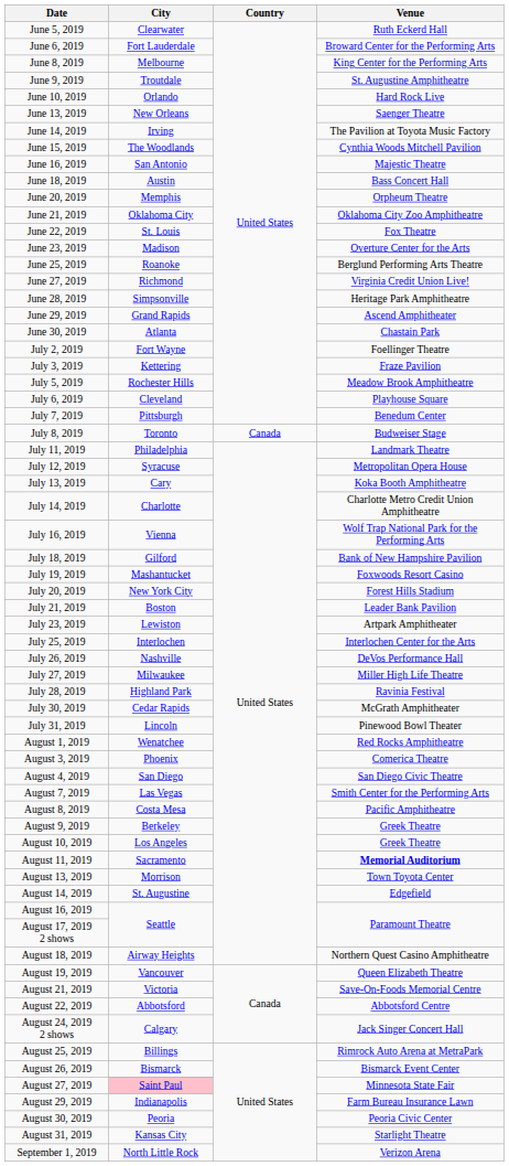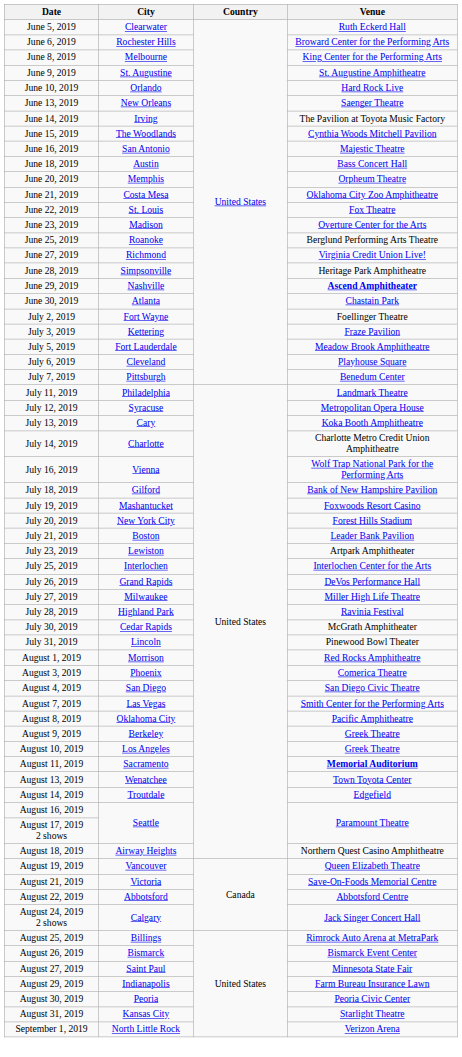 <table class="wikitable" style="text-align:center;">
 <tr>
 <th style="width:150px;">Date</th>
 <th style="width:150px;">City</th>
 <th style="width:150px;">Country</th>
 <th style="width:275px;">Venue</th>
 </tr>
 <tr>
 <td>June 5, 2019</td>
 <td><a href='#'>Clearwater</a></td>
 <td rowspan="24"><a href='#'>United States</a></td>
 <td><a href='#'>Ruth Eckerd Hall</a></td>
 </tr>
 <tr>
 <td>June 6, 2019</td>
-<td><a href='#'>Fort Lauderdale</a></td>
+<td><a href='#'>Rochester Hills</a></td>
 <td><a href='#'>Broward Center for the Performing Arts</a></td>
 </tr>
 <tr>
 <td>June 8, 2019</td>
 <td><a href='#'>Melbourne</a></td>
 <td><a href='#'>King Center for the Performing Arts</a></td>
 </tr>
 <tr>
 <td>June 9, 2019</td>
-<td><a href='#'>Troutdale</a></td>
+<td><a href='#'>St. Augustine</a></td>
 <td><a href='#'>St. Augustine Amphitheatre</a></td>
 </tr>
 <tr>
 <td>June 10, 2019</td>
 <td><a href='#'>Orlando</a></td>
 <td><a href='#'>Hard Rock Live</a></td>
 </tr>
 <tr>
 <td>June 13, 2019</td>
 <td><a href='#'>New Orleans</a></td>
 <td><a href='#'>Saenger Theatre</a></td>
 </tr>
 <tr>
 <td>June 14, 2019</td>
 <td><a href='#'>Irving</a></td>
 <td>The Pavilion at Toyota Music Factory</td>
 </tr>
 <tr>
 <td>June 15, 2019</td>
 <td><a href='#'>The Woodlands</a></td>
 <td><a href='#'>Cynthia Woods Mitchell Pavilion</a></td>
 </tr>
 <tr>
 <td>June 16, 2019</td>
 <td><a href='#'>San Antonio</a></td>
 <td><a href='#'>Majestic Theatre</a></td>
 </tr>
 <tr>
 <td>June 18, 2019</td>
 <td><a href='#'>Austin</a></td>
 <td><a href='#'>Bass Concert Hall</a></td>
 </tr>
 <tr>
 <td>June 20, 2019</td>
 <td><a href='#'>Memphis</a></td>
 <td><a href='#'>Orpheum Theatre</a></td>
 </tr>
 <tr>
 <td>June 21, 2019</td>
-<td><a href='#'>Oklahoma City</a></td>
+<td><a href='#'>Costa Mesa</a></td>
 <td><a href='#'>Oklahoma City Zoo Amphitheatre</a></td>
 </tr>
 <tr>
 <td>June 22, 2019</td>
 <td><a href='#'>St. Louis</a></td>
 <td><a href='#'>Fox Theatre</a></td>
 </tr>
 <tr>
 <td>June 23, 2019</td>
 <td><a href='#'>Madison</a></td>
 <td><a href='#'>Overture Center for the Arts</a></td>
 </tr>
 <tr>
 <td>June 25, 2019</td>
 <td><a href='#'>Roanoke</a></td>
 <td>Berglund Performing Arts Theatre</td>
 </tr>
 <tr>
 <td>June 27, 2019</td>
 <td><a href='#'>Richmond</a></td>
 <td><a href='#'>Virginia Credit Union Live!</a></td>
 </tr>
 <tr>
 <td>June 28, 2019</td>
 <td><a href='#'>Simpsonville</a></td>
 <td>Heritage Park Amphitheatre</td>
 </tr>
 <tr>
 <td>June 29, 2019</td>
-<td><a href='#'>Grand Rapids</a></td>
-<td><a href='#'>Ascend Amphitheater</a></td>
+<td><a href='#'>Nashville</a></td>
+<td><strong><a href='#'>Ascend Amphitheater</a></strong></td>
 </tr>
 <tr>
 <td>June 30, 2019</td>
 <td><a href='#'>Atlanta</a></td>
 <td><a href='#'>Chastain Park</a></td>
 </tr>
 <tr>
 <td>July 2, 2019</td>
 <td><a href='#'>Fort Wayne</a></td>
 <td>Foellinger Theatre</td>
 </tr>
 <tr>
 <td>July 3, 2019</td>
 <td><a href='#'>Kettering</a></td>
 <td><a href='#'>Fraze Pavilion</a></td>
 </tr>
 <tr>
 <td>July 5, 2019</td>
-<td><a href='#'>Rochester Hills</a></td>
+<td><a href='#'>Fort Lauderdale</a></td>
 <td><a href='#'>Meadow Brook Amphitheatre</a></td>
 </tr>
 <tr>
 <td>July 6, 2019</td>
 <td><a href='#'>Cleveland</a></td>
 <td><a href='#'>Playhouse Square</a></td>
 </tr>
 <tr>
 <td>July 7, 2019</td>
 <td><a href='#'>Pittsburgh</a></td>
 <td><a href='#'>Benedum Center</a></td>
-</tr>
-<tr>
-<td>July 8, 2019</td>
-<td><a href='#'>Toronto</a></td>
-<td><a href='#'>Canada</a></td>
-<td><a href='#'>Budweiser Stage</a></td>
 </tr>
 <tr>
 <td>July 11, 2019</td>
 <td><a href='#'>Philadelphia</a></td>
 <td rowspan="29">United States</td>
 <td><a href='#'>Landmark Theatre</a></td>
 </tr>
 <tr>
 <td>July 12, 2019</td>
 <td><a href='#'>Syracuse</a></td>
 <td><a href='#'>Metropolitan Opera House</a></td>
 </tr>
 <tr>
 <td>July 13, 2019</td>
 <td><a href='#'>Cary</a></td>
 <td><a href='#'>Koka Booth Amphitheatre</a></td>
 </tr>
 <tr>
 <td>July 14, 2019</td>
 <td><a href='#'>Charlotte</a></td>
 <td>Charlotte Metro Credit Union Amphitheatre</td>
 </tr>
 <tr>
 <td>July 16, 2019</td>
 <td><a href='#'>Vienna</a></td>
 <td><a href='#'>Wolf Trap National Park for the Performing Arts</a></td>
 </tr>
 <tr>
 <td>July 18, 2019</td>
 <td><a href='#'>Gilford</a></td>
 <td><a href='#'>Bank of New Hampshire Pavilion</a></td>
 </tr>
 <tr>
 <td>July 19, 2019</td>
 <td><a href='#'>Mashantucket</a></td>
 <td><a href='#'>Foxwoods Resort Casino</a></td>
 </tr>
 <tr>
 <td>July 20, 2019</td>
 <td><a href='#'>New York City</a></td>
 <td><a href='#'>Forest Hills Stadium</a></td>
 </tr>
 <tr>
 <td>July 21, 2019</td>
 <td><a href='#'>Boston</a></td>
 <td><a href='#'>Leader Bank Pavilion</a></td>
 </tr>
 <tr>
 <td>July 23, 2019</td>
 <td><a href='#'>Lewiston</a></td>
 <td>Artpark Amphitheater</td>
 </tr>
 <tr>
 <td>July 25, 2019</td>
 <td><a href='#'>Interlochen</a></td>
 <td><a href='#'>Interlochen Center for the Arts</a></td>
 </tr>
 <tr>
 <td>July 26, 2019</td>
-<td><a href='#'>Nashville</a></td>
+<td><a href='#'>Grand Rapids</a></td>
 <td><a href='#'>DeVos Performance Hall</a></td>
 </tr>
 <tr>
 <td>July 27, 2019</td>
 <td><a href='#'>Milwaukee</a></td>
 <td><a href='#'>Miller High Life Theatre</a></td>
 </tr>
 <tr>
 <td>July 28, 2019</td>
 <td><a href='#'>Highland Park</a></td>
 <td><a href='#'>Ravinia Festival</a></td>
 </tr>
 <tr>
 <td>July 30, 2019</td>
 <td><a href='#'>Cedar Rapids</a></td>
 <td>McGrath Amphitheater</td>
 </tr>
 <tr>
 <td>July 31, 2019</td>
 <td><a href='#'>Lincoln</a></td>
 <td>Pinewood Bowl Theater</td>
 </tr>
 <tr>
 <td>August 1, 2019</td>
-<td><a href='#'>Wenatchee</a></td>
+<td><a href='#'>Morrison</a></td>
 <td><a href='#'>Red Rocks Amphitheatre</a></td>
 </tr>
 <tr>
 <td>August 3, 2019</td>
 <td><a href='#'>Phoenix</a></td>
 <td><a href='#'>Comerica Theatre</a></td>
 </tr>
 <tr>
 <td>August 4, 2019</td>
 <td><a href='#'>San Diego</a></td>
 <td><a href='#'>San Diego Civic Theatre</a></td>
 </tr>
 <tr>
 <td>August 7, 2019</td>
 <td><a href='#'>Las Vegas</a></td>
 <td><a href='#'>Smith Center for the Performing Arts</a></td>
 </tr>
 <tr>
 <td>August 8, 2019</td>
-<td><a href='#'>Costa Mesa</a></td>
+<td><a href='#'>Oklahoma City</a></td>
 <td><a href='#'>Pacific Amphitheatre</a></td>
 </tr>
 <tr>
 <td>August 9, 2019</td>
 <td><a href='#'>Berkeley</a></td>
 <td><a href='#'>Greek Theatre</a></td>
 </tr>
 <tr>
 <td>August 10, 2019</td>
 <td><a href='#'>Los Angeles</a></td>
 <td><a href='#'>Greek Theatre</a></td>
 </tr>
 <tr>
 <td>August 11, 2019</td>
 <td><a href='#'>Sacramento</a></td>
 <td><strong><a href='#'>Memorial Auditorium</a></strong></td>
 </tr>
 <tr>
 <td>August 13, 2019</td>
-<td><a href='#'>Morrison</a></td>
+<td><a href='#'>Wenatchee</a></td>
 <td><a href='#'>Town Toyota Center</a></td>
 </tr>
 <tr>
 <td>August 14, 2019</td>
-<td><a href='#'>St. Augustine</a></td>
+<td><a href='#'>Troutdale</a></td>
 <td><a href='#'>Edgefield</a></td>
 </tr>
 <tr>
 <td>August 16, 2019</td>
 <td rowspan="2"><a href='#'>Seattle</a></td>
 <td rowspan="2"><a href='#'>Paramount Theatre</a></td>
 </tr>
 <tr>
 <td>August 17, 2019<br>2 shows</td>
 </tr>
 <tr>
 <td>August 18, 2019</td>
 <td><a href='#'>Airway Heights</a></td>
 <td>Northern Quest Casino Amphitheatre</td>
 </tr>
 <tr>
 <td>August 19, 2019</td>
 <td><a href='#'>Vancouver</a></td>
 <td rowspan="4">Canada</td>
 <td><a href='#'>Queen Elizabeth Theatre</a></td>
 </tr>
 <tr>
 <td>August 21, 2019</td>
 <td><a href='#'>Victoria</a></td>
 <td><a href='#'>Save-On-Foods Memorial Centre</a></td>
 </tr>
 <tr>
 <td>August 22, 2019</td>
 <td><a href='#'>Abbotsford</a></td>
 <td><a href='#'>Abbotsford Centre</a></td>
 </tr>
 <tr>
 <td>August 24, 2019<br>2 shows</td>
 <td><a href='#'>Calgary</a></td>
 <td><a href='#'>Jack Singer Concert Hall</a></td>
 </tr>
 <tr>
 <td>August 25, 2019</td>
 <td><a href='#'>Billings</a></td>
 <td rowspan="7">United States</td>
 <td><a href='#'>Rimrock Auto Arena at MetraPark</a></td>
 </tr>
 <tr>
 <td>August 26, 2019</td>
 <td><a href='#'>Bismarck</a></td>
 <td><a href='#'>Bismarck Event Center</a></td>
 </tr>
 <tr>
 <td>August 27, 2019</td>
-<td style="background: pink;"><a href='#'>Saint Paul</a></td>
+<td><a href='#'>Saint Paul</a></td>
 <td><a href='#'>Minnesota State Fair</a></td>
 </tr>
 <tr>
 <td>August 29, 2019</td>
 <td><a href='#'>Indianapolis</a></td>
 <td><a href='#'>Farm Bureau Insurance Lawn</a></td>
 </tr>
 <tr>
 <td>August 30, 2019</td>
 <td><a href='#'>Peoria</a></td>
 <td><a href='#'>Peoria Civic Center</a></td>
 </tr>
 <tr>
 <td>August 31, 2019</td>
 <td><a href='#'>Kansas City</a></td>
 <td><a href='#'>Starlight Theatre</a></td>
 </tr>
 <tr>
 <td>September 1, 2019</td>
 <td><a href='#'>North Little Rock</a></td>
 <td><a href='#'>Verizon Arena</a></td>
 </tr>
 </table>
